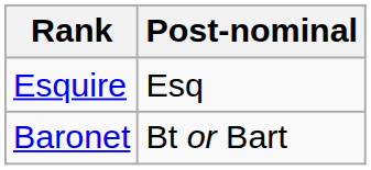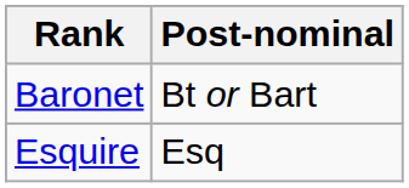 <table class="wikitable">
 <tr>
 <th>Rank</th>
 <th>Post-nominal</th>
 </tr>
 <tr>
+<td><a href='#'>Baronet</a></td>
+<td>Bt <em>or</em> Bart</td>
+</tr>
+<tr>
 <td><a href='#'>Esquire</a></td>
 <td>Esq</td>
 </tr>
-<tr>
-<td><a href='#'>Baronet</a></td>
-<td>Bt <em>or</em> Bart</td>
-</tr>
 </table>
